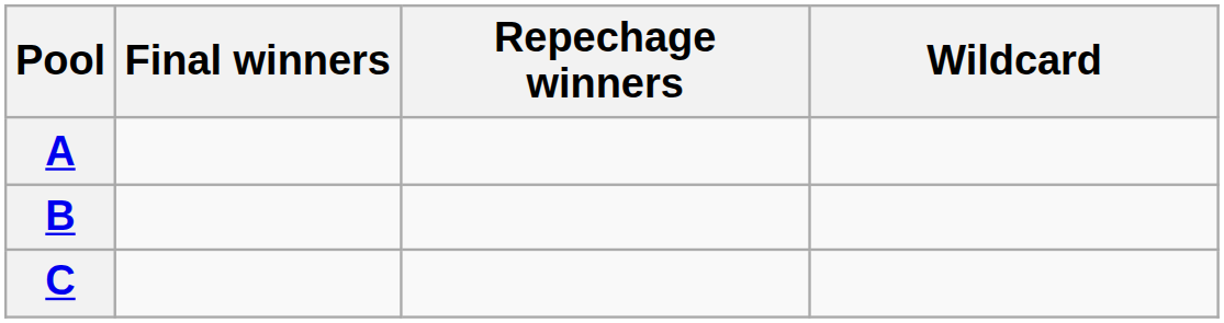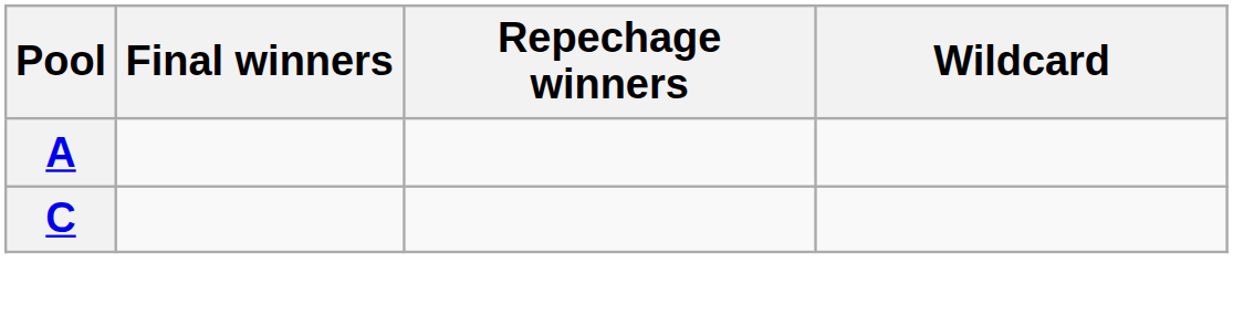 <table class="wikitable">
 <tr>
 <th>Pool</th>
 <th>Final winners</th>
 <th style="width:150px;">Repechage winners</th>
 <th style="width:150px;">Wildcard</th>
 </tr>
 <tr>
 <th><a href='#'>A</a></th>
 <td></td>
 <td></td>
 <td></td>
 </tr>
 <tr>
-<th><a href='#'>B</a></th>
-<td></td>
-<td></td>
-<td></td>
-</tr>
-<tr>
 <th><a href='#'>C</a></th>
 <td></td>
 <td></td>
 <td></td>
 </tr>
 </table>
